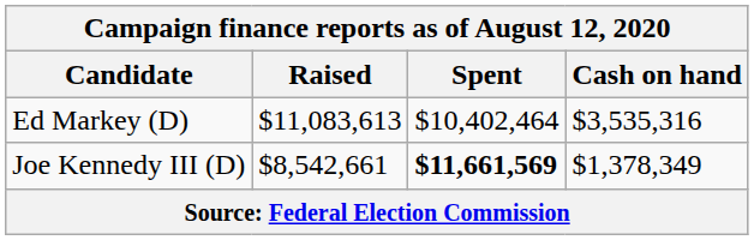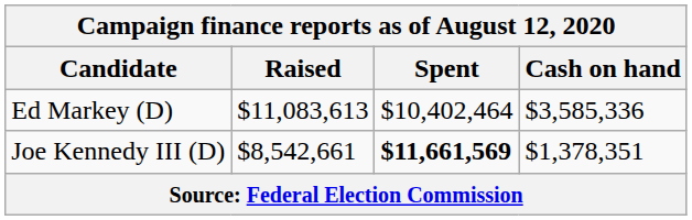 <table class="wikitable sortable">
 <tr>
 <th colspan=4>Campaign finance reports as of August 12, 2020</th>
 </tr>
 <tr style="text-align:center;">
 <th>Candidate</th>
 <th>Raised</th>
 <th>Spent</th>
 <th>Cash on hand</th>
 </tr>
 <tr>
 <td>Ed Markey (D)</td>
 <td>$11,083,613</td>
 <td>$10,402,464</td>
-<td>$3,535,316</td>
+<td>$3,585,336</td>
 </tr>
 <tr>
 <td>Joe Kennedy III (D)</td>
 <td>$8,542,661</td>
 <td><strong>$11,661,569</strong></td>
-<td>$1,378,349</td>
+<td>$1,378,351</td>
 </tr>
 <tr>
 <th colspan="4"><small>Source: <a href='#'>Federal Election Commission</a></small></th>
 </tr>
 </table>
